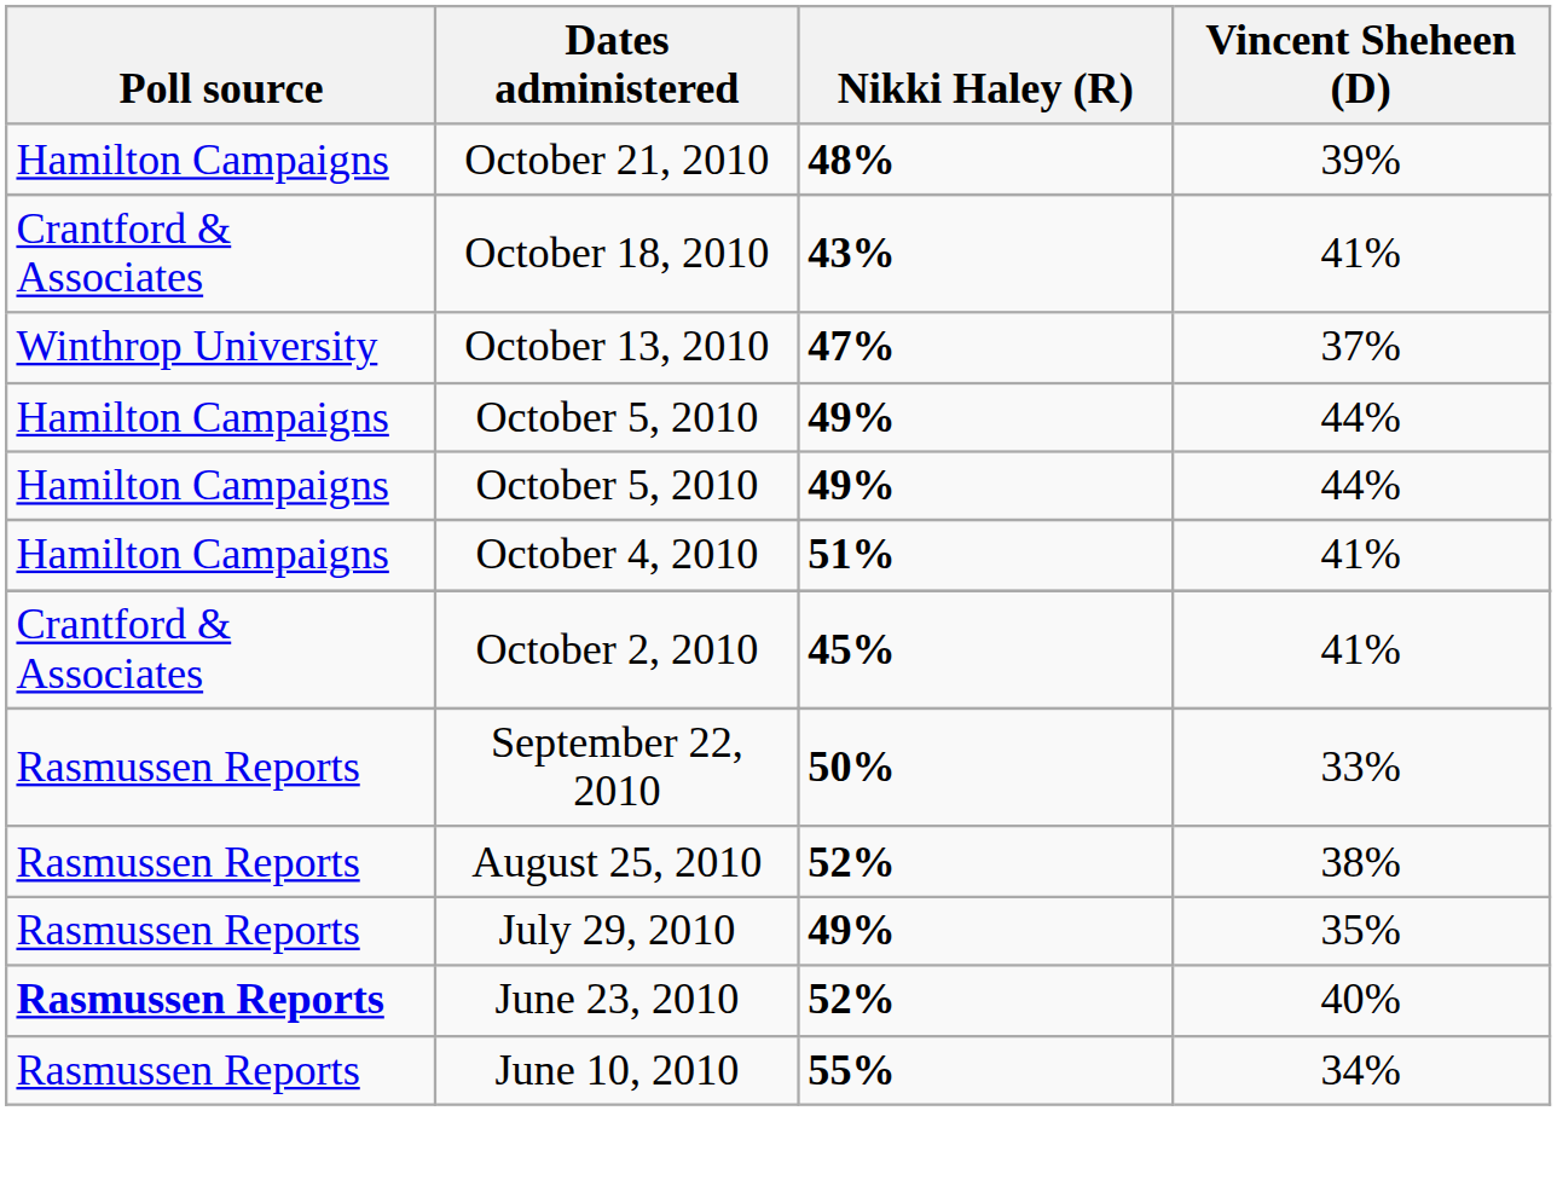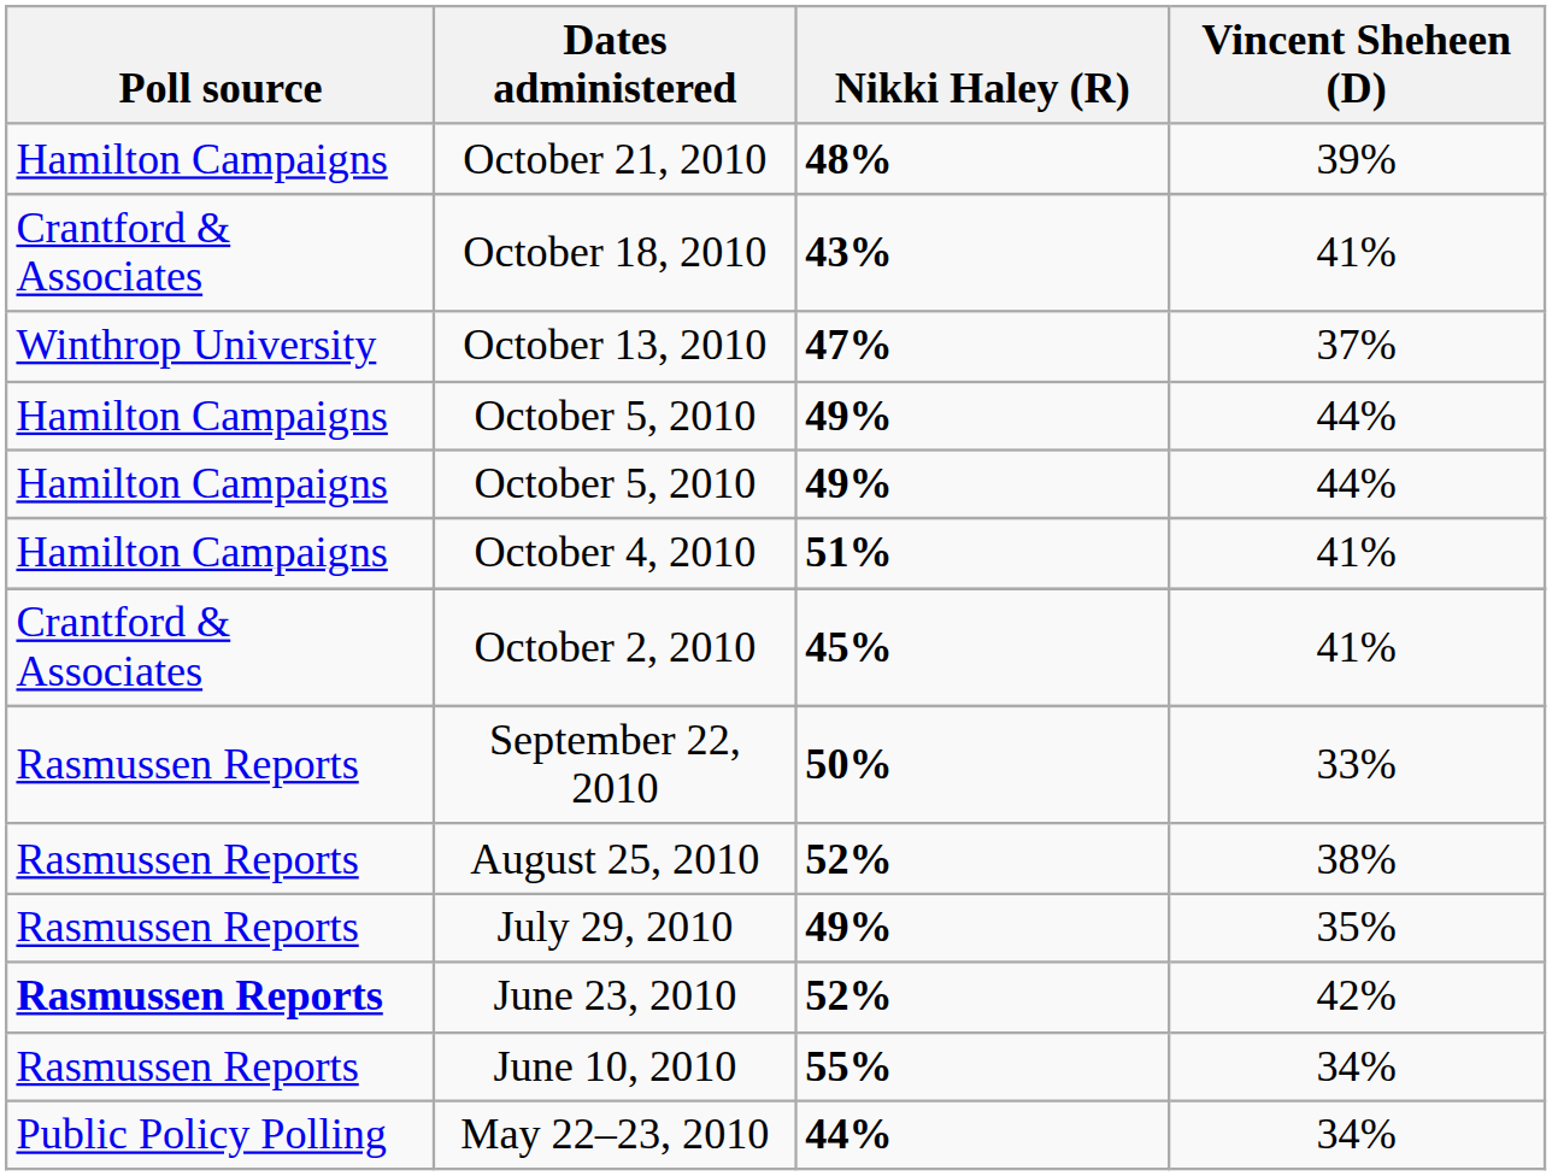 <table class="wikitable">
 <tr valign=bottom>
 <th style="width:150px;">Poll source</th>
 <th style="width:125px;">Dates administered</th>
 <th style="width:130px;">Nikki Haley (R)</th>
 <th style="width:130px;">Vincent Sheheen (D)</th>
 </tr>
 <tr>
 <td><a href='#'>Hamilton Campaigns</a></td>
 <td align=center>October 21, 2010</td>
 <td><strong>48%</strong></td>
 <td align=center>39%</td>
 </tr>
 <tr>
 </tr>
 <tr>
 <td><a href='#'>Crantford & Associates</a></td>
 <td align=center>October 18, 2010</td>
 <td><strong>43%</strong></td>
 <td align=center>41%</td>
 </tr>
 <tr>
 <td><a href='#'>Winthrop University</a></td>
 <td align=center>October 13, 2010</td>
 <td><strong>47%</strong></td>
 <td align=center>37%</td>
 </tr>
 <tr>
 <td><a href='#'>Hamilton Campaigns</a></td>
 <td align=center>October 5, 2010</td>
 <td><strong>49%</strong></td>
 <td align=center>44%</td>
 </tr>
 <tr>
 <td><a href='#'>Hamilton Campaigns</a></td>
 <td align=center>October 5, 2010</td>
 <td><strong>49%</strong></td>
 <td align=center>44%</td>
 </tr>
 <tr>
 </tr>
 <tr>
 <td><a href='#'>Hamilton Campaigns</a></td>
 <td align=center>October 4, 2010</td>
 <td><strong>51%</strong></td>
 <td align=center>41%</td>
 </tr>
 <tr>
 </tr>
 <tr>
 <td><a href='#'>Crantford & Associates</a></td>
 <td align=center>October 2, 2010</td>
 <td><strong>45%</strong></td>
 <td align=center>41%</td>
 </tr>
 <tr>
 </tr>
 <tr>
 <td><a href='#'>Rasmussen Reports</a></td>
 <td align=center>September 22, 2010</td>
 <td><strong>50%</strong></td>
 <td align=center>33%</td>
 </tr>
 <tr>
 <td><a href='#'>Rasmussen Reports</a></td>
 <td align=center>August 25, 2010</td>
 <td><strong>52%</strong></td>
 <td align=center>38%</td>
 </tr>
 <tr>
 <td><a href='#'>Rasmussen Reports</a></td>
 <td align=center>July 29, 2010</td>
 <td><strong>49%</strong></td>
 <td align=center>35%</td>
 </tr>
 <tr>
 <td><strong><a href='#'>Rasmussen Reports</a></strong></td>
 <td align=center>June 23, 2010</td>
 <td><strong>52%</strong></td>
-<td align=center>40%</td>
+<td align=center>42%</td>
 </tr>
 <tr>
 <td><a href='#'>Rasmussen Reports</a></td>
 <td align=center>June 10, 2010</td>
 <td><strong>55%</strong></td>
 <td align=center>34%</td>
 </tr>
+<tr>
+<td><a href='#'>Public Policy Polling</a></td>
+<td align=center>May 22–23, 2010</td>
+<td><strong>44%</strong></td>
+<td align=center>34%</td>
+</tr>
 </table>
